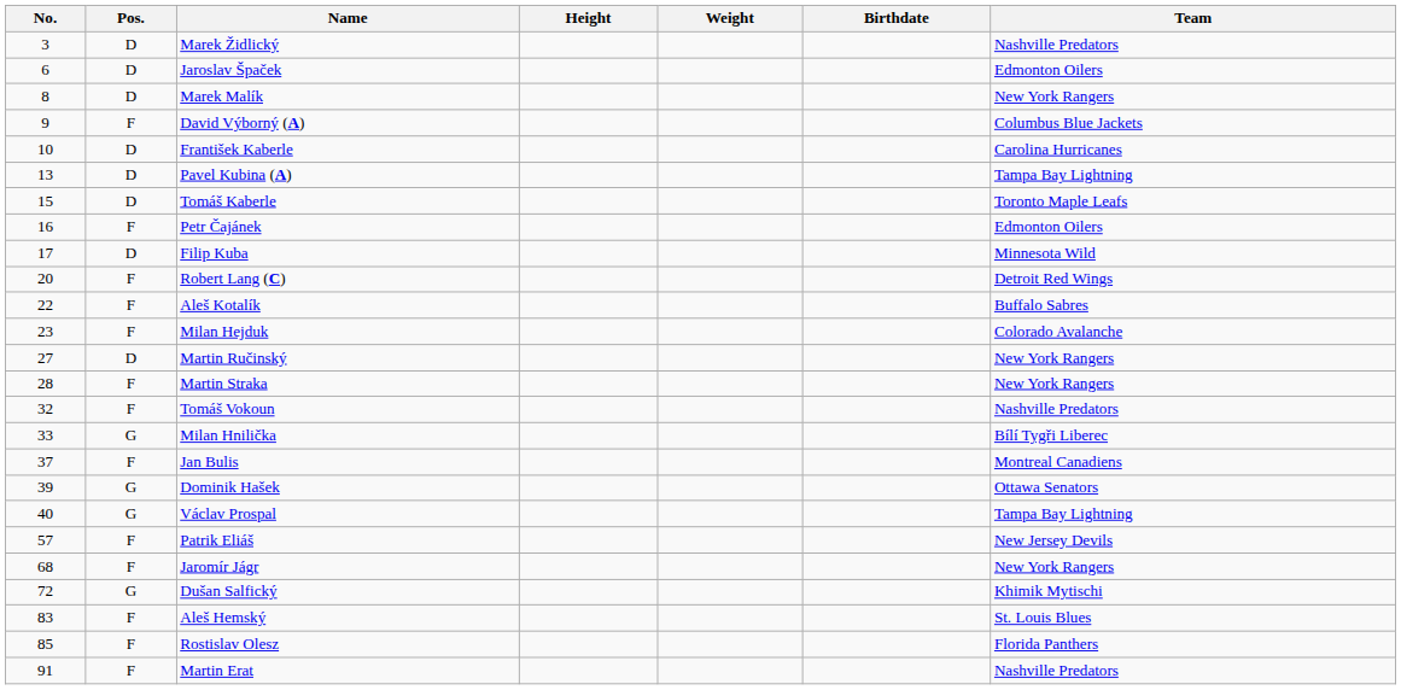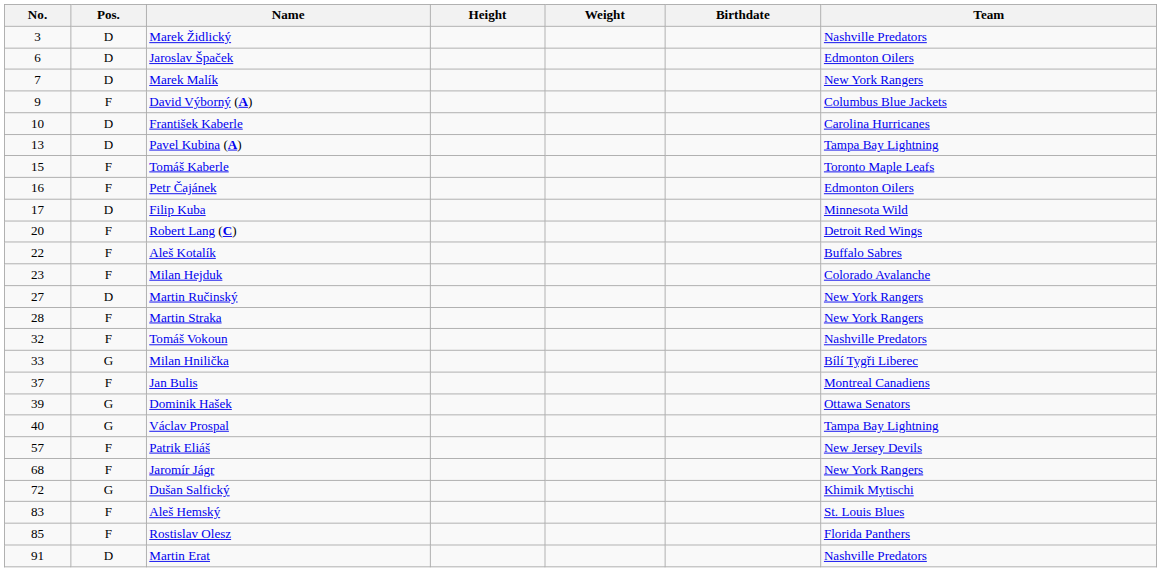 <table class="wikitable sortable" width="80%" style="font-size: 90%; text-align: center;">
 <tr>
 <th>No.</th>
 <th>Pos.</th>
 <th>Name</th>
 <th>Height</th>
 <th>Weight</th>
 <th>Birthdate</th>
 <th>Team</th>
 </tr>
 <tr>
 <td>3</td>
 <td>D</td>
 <td style="text-align:left;"><a href='#'>Marek Židlický</a></td>
 <td></td>
 <td></td>
 <td style="text-align:right;"></td>
 <td style="text-align:left;"> <a href='#'>Nashville Predators</a></td>
 </tr>
 <tr>
 <td>6</td>
 <td>D</td>
 <td style="text-align:left;"><a href='#'>Jaroslav Špaček</a></td>
 <td></td>
 <td></td>
 <td style="text-align:right;"></td>
 <td style="text-align:left;"> <a href='#'>Edmonton Oilers</a></td>
 </tr>
 <tr>
-<td>8</td>
+<td>7</td>
 <td>D</td>
 <td style="text-align:left;"><a href='#'>Marek Malík</a></td>
 <td></td>
 <td></td>
 <td style="text-align:right;"></td>
 <td style="text-align:left;"> <a href='#'>New York Rangers</a></td>
 </tr>
 <tr>
 <td>9</td>
 <td>F</td>
 <td style="text-align:left;"><a href='#'>David Výborný</a> (<strong><a href='#'>A</a></strong>)</td>
 <td></td>
 <td></td>
 <td style="text-align:right;"></td>
 <td style="text-align:left;"> <a href='#'>Columbus Blue Jackets</a></td>
 </tr>
 <tr>
 <td>10</td>
 <td>D</td>
 <td style="text-align:left;"><a href='#'>František Kaberle</a></td>
 <td></td>
 <td></td>
 <td style="text-align:right;"></td>
 <td style="text-align:left;"> <a href='#'>Carolina Hurricanes</a></td>
 </tr>
 <tr>
 <td>13</td>
 <td>D</td>
 <td style="text-align:left;"><a href='#'>Pavel Kubina</a> (<strong><a href='#'>A</a></strong>)</td>
 <td></td>
 <td></td>
 <td style="text-align:right;"></td>
 <td style="text-align:left;"> <a href='#'>Tampa Bay Lightning</a></td>
 </tr>
 <tr>
 <td>15</td>
-<td>D</td>
+<td>F</td>
 <td style="text-align:left;"><a href='#'>Tomáš Kaberle</a></td>
 <td></td>
 <td></td>
 <td style="text-align:right;"></td>
 <td style="text-align:left;"> <a href='#'>Toronto Maple Leafs</a></td>
 </tr>
 <tr>
 <td>16</td>
 <td>F</td>
 <td style="text-align:left;"><a href='#'>Petr Čajánek</a></td>
 <td></td>
 <td></td>
 <td style="text-align:right;"></td>
 <td style="text-align:left;"> <a href='#'>Edmonton Oilers</a></td>
 </tr>
 <tr>
 <td>17</td>
 <td>D</td>
 <td style="text-align:left;"><a href='#'>Filip Kuba</a></td>
 <td></td>
 <td></td>
 <td style="text-align:right;"></td>
 <td style="text-align:left;"> <a href='#'>Minnesota Wild</a></td>
 </tr>
 <tr>
 <td>20</td>
 <td>F</td>
 <td style="text-align:left;"><a href='#'>Robert Lang</a> (<strong><a href='#'>C</a></strong>)</td>
 <td></td>
 <td></td>
 <td style="text-align:right;"></td>
 <td style="text-align:left;"> <a href='#'>Detroit Red Wings</a></td>
 </tr>
 <tr>
 <td>22</td>
 <td>F</td>
 <td style="text-align:left;"><a href='#'>Aleš Kotalík</a></td>
 <td></td>
 <td></td>
 <td style="text-align:right;"></td>
 <td style="text-align:left;">  <a href='#'>Buffalo Sabres</a></td>
 </tr>
 <tr>
 <td>23</td>
 <td>F</td>
 <td style="text-align:left;"><a href='#'>Milan Hejduk</a></td>
 <td></td>
 <td></td>
 <td style="text-align:right;"></td>
 <td style="text-align:left;"> <a href='#'>Colorado Avalanche</a></td>
 </tr>
 <tr>
 <td>27</td>
 <td>D</td>
 <td style="text-align:left;"><a href='#'>Martin Ručinský</a></td>
 <td></td>
 <td></td>
 <td style="text-align:right;"></td>
 <td style="text-align:left;"> <a href='#'>New York Rangers</a></td>
 </tr>
 <tr>
 <td>28</td>
 <td>F</td>
 <td style="text-align:left;"><a href='#'>Martin Straka</a></td>
 <td></td>
 <td></td>
 <td style="text-align:right;"></td>
 <td style="text-align:left;"> <a href='#'>New York Rangers</a></td>
 </tr>
 <tr>
 <td>32</td>
 <td>F</td>
 <td style="text-align:left;"><a href='#'>Tomáš Vokoun</a></td>
 <td></td>
 <td></td>
 <td style="text-align:right;"></td>
 <td style="text-align:left;"> <a href='#'>Nashville Predators</a></td>
 </tr>
 <tr>
 <td>33</td>
 <td>G</td>
 <td style="text-align:left;"><a href='#'>Milan Hnilička</a></td>
 <td></td>
 <td></td>
 <td style="text-align:right;"></td>
 <td style="text-align:left;"> <a href='#'>Bílí Tygři Liberec</a></td>
 </tr>
 <tr>
 <td>37</td>
 <td>F</td>
 <td style="text-align:left;"><a href='#'>Jan Bulis</a></td>
 <td></td>
 <td></td>
 <td style="text-align:right;"></td>
 <td style="text-align:left;"> <a href='#'>Montreal Canadiens</a></td>
 </tr>
 <tr>
 <td>39</td>
 <td>G</td>
 <td style="text-align:left;"><a href='#'>Dominik Hašek</a></td>
 <td></td>
 <td></td>
 <td style="text-align:right;"></td>
 <td style="text-align:left;"> <a href='#'>Ottawa Senators</a></td>
 </tr>
 <tr>
 <td>40</td>
 <td>G</td>
 <td style="text-align:left;"><a href='#'>Václav Prospal</a></td>
 <td></td>
 <td></td>
 <td style="text-align:right;"></td>
 <td style="text-align:left;"> <a href='#'>Tampa Bay Lightning</a></td>
 </tr>
 <tr>
 <td>57</td>
 <td>F</td>
 <td style="text-align:left;"><a href='#'>Patrik Eliáš</a></td>
 <td></td>
 <td></td>
 <td style="text-align:right;"></td>
 <td style="text-align:left;"> <a href='#'>New Jersey Devils</a></td>
 </tr>
 <tr>
 <td>68</td>
 <td>F</td>
 <td style="text-align:left;"><a href='#'>Jaromír Jágr</a></td>
 <td></td>
 <td></td>
 <td style="text-align:right;"></td>
 <td style="text-align:left;"> <a href='#'>New York Rangers</a></td>
 </tr>
 <tr>
 <td>72</td>
 <td>G</td>
 <td style="text-align:left;"><a href='#'>Dušan Salfický</a></td>
 <td></td>
 <td></td>
 <td style="text-align:right;"></td>
 <td style="text-align:left;"> <a href='#'>Khimik Mytischi</a></td>
 </tr>
 <tr>
 <td>83</td>
 <td>F</td>
 <td style="text-align:left;"><a href='#'>Aleš Hemský</a></td>
 <td></td>
 <td></td>
 <td style="text-align:right;"></td>
 <td style="text-align:left;"> <a href='#'>St. Louis Blues</a></td>
 </tr>
 <tr>
 <td>85</td>
 <td>F</td>
 <td style="text-align:left;"><a href='#'>Rostislav Olesz</a></td>
 <td></td>
 <td></td>
 <td style="text-align:right;"></td>
 <td style="text-align:left;"> <a href='#'>Florida Panthers</a></td>
 </tr>
 <tr>
 <td>91</td>
-<td>F</td>
+<td>D</td>
 <td style="text-align:left;"><a href='#'>Martin Erat</a></td>
 <td></td>
 <td></td>
 <td style="text-align:right;"></td>
 <td style="text-align:left;"> <a href='#'>Nashville Predators</a></td>
 </tr>
 </table>
